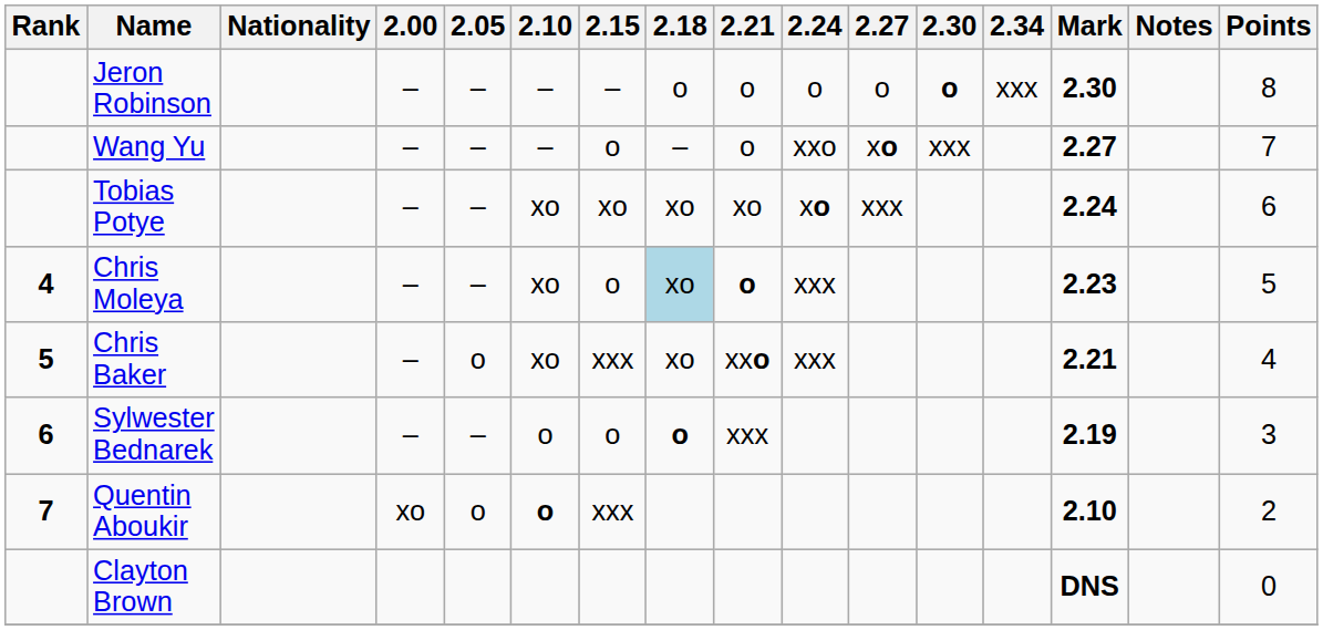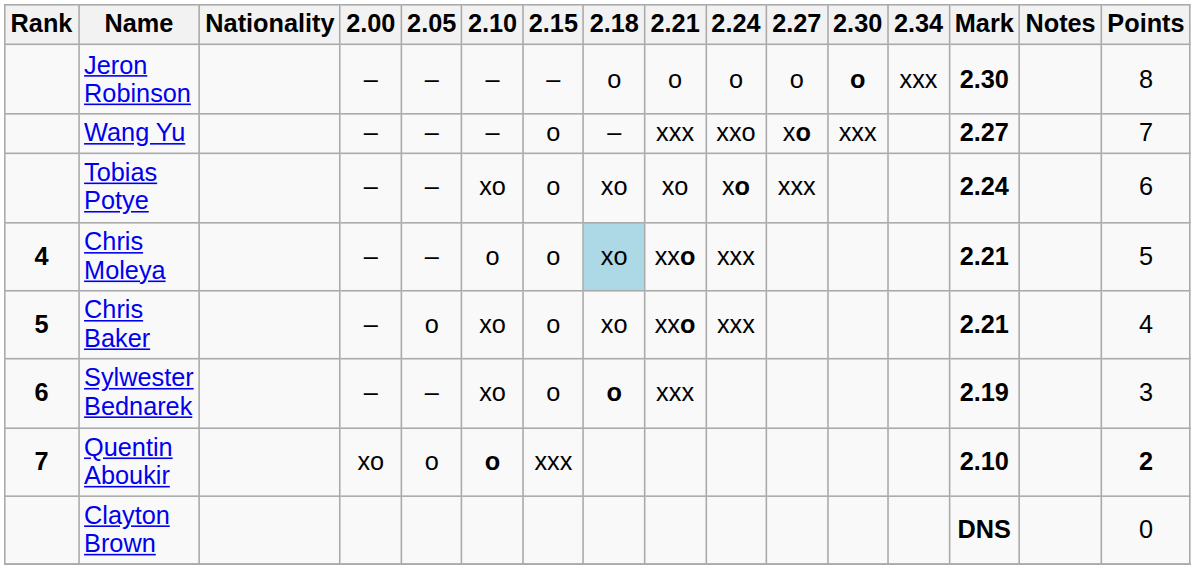 <table class="wikitable sortable" style="text-align:center">
 <tr>
 <th>Rank</th>
 <th>Name</th>
 <th>Nationality</th>
 <th>2.00</th>
 <th>2.05</th>
 <th>2.10</th>
 <th>2.15</th>
 <th>2.18</th>
 <th>2.21</th>
 <th>2.24</th>
 <th>2.27</th>
 <th>2.30</th>
 <th>2.34</th>
 <th>Mark</th>
 <th>Notes</th>
 <th>Points</th>
 </tr>
 <tr>
 <td></td>
 <td align=left><a href='#'>Jeron Robinson</a></td>
 <td align=left></td>
 <td>–</td>
 <td>–</td>
 <td>–</td>
 <td>–</td>
 <td>o</td>
 <td>o</td>
 <td>o</td>
 <td>o</td>
 <td><strong>o </strong></td>
 <td>xxx</td>
 <td><strong>2.30</strong></td>
 <td></td>
 <td>8</td>
 </tr>
 <tr>
 <td></td>
 <td align=left><a href='#'>Wang Yu</a></td>
 <td align=left></td>
 <td>–</td>
 <td>–</td>
 <td>–</td>
 <td>o</td>
 <td>–</td>
-<td>o</td>
+<td>xxx</td>
 <td>xxo</td>
 <td>x<strong>o </strong></td>
 <td>xxx</td>
 <td></td>
 <td><strong>2.27</strong></td>
 <td></td>
 <td>7</td>
 </tr>
 <tr>
 <td></td>
 <td align=left><a href='#'>Tobias Potye</a></td>
 <td align=left></td>
 <td>–</td>
 <td>–</td>
 <td>xo</td>
-<td>xo</td>
+<td>o</td>
 <td>xo</td>
 <td>xo</td>
 <td>x<strong>o</strong></td>
 <td>xxx</td>
 <td></td>
 <td></td>
 <td><strong>2.24</strong></td>
 <td></td>
 <td>6</td>
 </tr>
 <tr>
 <td><strong>4</strong></td>
 <td align=left><a href='#'>Chris Moleya</a></td>
 <td align=left></td>
 <td>–</td>
 <td>–</td>
-<td>xo</td>
+<td>o</td>
 <td>o</td>
 <td style="background: lightblue;">xo</td>
-<td><strong>o </strong></td>
+<td>xx<strong>o</strong></td>
 <td>xxx</td>
 <td></td>
 <td></td>
 <td></td>
-<td><strong>2.23</strong></td>
+<td><strong>2.21</strong></td>
 <td></td>
 <td>5</td>
 </tr>
 <tr>
 <td><strong>5</strong></td>
 <td align=left><a href='#'>Chris Baker</a></td>
 <td align=left></td>
 <td>–</td>
 <td>o</td>
 <td>xo</td>
-<td>xxx</td>
+<td>o</td>
 <td>xo</td>
 <td>xx<strong>o</strong></td>
 <td>xxx</td>
 <td></td>
 <td></td>
 <td></td>
 <td><strong>2.21</strong></td>
 <td></td>
 <td>4</td>
 </tr>
 <tr>
 <td><strong>6</strong></td>
 <td align=left><a href='#'>Sylwester Bednarek</a></td>
 <td align=left></td>
 <td>–</td>
 <td>–</td>
-<td>o</td>
+<td>xo</td>
 <td>o</td>
 <td><strong>o </strong></td>
 <td>xxx</td>
 <td></td>
 <td></td>
 <td></td>
 <td></td>
 <td><strong>2.19</strong></td>
 <td></td>
 <td>3</td>
 </tr>
 <tr>
 <td><strong>7</strong></td>
 <td align=left><a href='#'>Quentin Aboukir</a></td>
 <td align=left></td>
 <td>xo</td>
 <td>o</td>
 <td><strong>o </strong></td>
 <td>xxx</td>
 <td></td>
 <td></td>
 <td></td>
 <td></td>
 <td></td>
 <td></td>
 <td><strong>2.10</strong></td>
 <td></td>
-<td>2</td>
+<td><strong>2</strong></td>
 </tr>
 <tr>
 <td></td>
 <td align=left><a href='#'>Clayton Brown</a></td>
 <td align=left></td>
 <td></td>
 <td></td>
 <td></td>
 <td></td>
 <td></td>
 <td></td>
 <td></td>
 <td></td>
 <td></td>
 <td></td>
 <td><strong>DNS </strong></td>
 <td></td>
 <td>0</td>
 </tr>
 <tr>
 </tr>
 </table>
